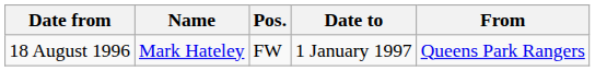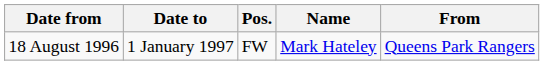 <table class="wikitable">
 <tr>
 <th>Date from</th>
+<th>Date to</th>
+<th>Pos.</th>
 <th>Name</th>
-<th>Pos.</th>
-<th>Date to</th>
 <th>From</th>
 </tr>
 <tr>
 <td>18 August 1996</td>
+<td>1 January 1997</td>
+<td>FW</td>
 <td> <a href='#'>Mark Hateley</a></td>
-<td>FW</td>
-<td>1 January 1997</td>
 <td> <a href='#'>Queens Park Rangers</a></td>
 </tr>
 </table>
